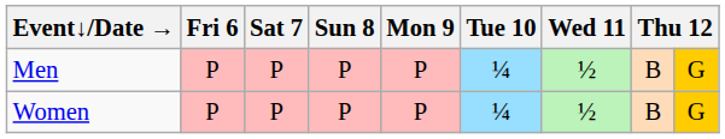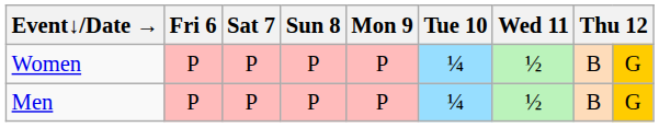 <table class="wikitable" style="margin:0.5em auto; font-size:90%; line-height:1.25em;">
 <tr style="text-align:center;">
 <th>Event↓/Date →</th>
 <th>Fri 6</th>
 <th>Sat 7</th>
 <th>Sun 8</th>
 <th>Mon 9</th>
 <th>Tue 10</th>
 <th>Wed 11</th>
 <th colspan=2>Thu 12</th>
 </tr>
 <tr style="text-align:center;">
+<td style="text-align:left;"><a href='#'>Women</a></td>
+<td style="background-color:#FFBBBB;">P</td>
+<td style="background-color:#FFBBBB;">P</td>
+<td style="background-color:#FFBBBB;">P</td>
+<td style="background-color:#FFBBBB;">P</td>
+<td style="background-color:#97DEFF;">¼</td>
+<td style="background-color:#BBF3BB;">½</td>
+<td style="background-color:#FEDCBA;">B</td>
+<td style="background-color:#fc0;">G</td>
+</tr>
+<tr style="text-align:center;">
 <td style="text-align:left;"><a href='#'>Men</a></td>
 <td style="background-color:#FFBBBB;">P</td>
 <td style="background-color:#FFBBBB;">P</td>
 <td style="background-color:#FFBBBB;">P</td>
 <td style="background-color:#FFBBBB;">P</td>
 <td style="background-color:#97DEFF;">¼</td>
 <td style="background-color:#BBF3BB;">½</td>
 <td style="background-color:#FEDCBA;">B</td>
 <td style="background-color:#fc0;">G</td>
 </tr>
-<tr style="text-align:center;">
-<td style="text-align:left;"><a href='#'>Women</a></td>
-<td style="background-color:#FFBBBB;">P</td>
-<td style="background-color:#FFBBBB;">P</td>
-<td style="background-color:#FFBBBB;">P</td>
-<td style="background-color:#FFBBBB;">P</td>
-<td style="background-color:#97DEFF;">¼</td>
-<td style="background-color:#BBF3BB;">½</td>
-<td style="background-color:#FEDCBA;">B</td>
-<td style="background-color:#fc0;">G</td>
-</tr>
 </table>
